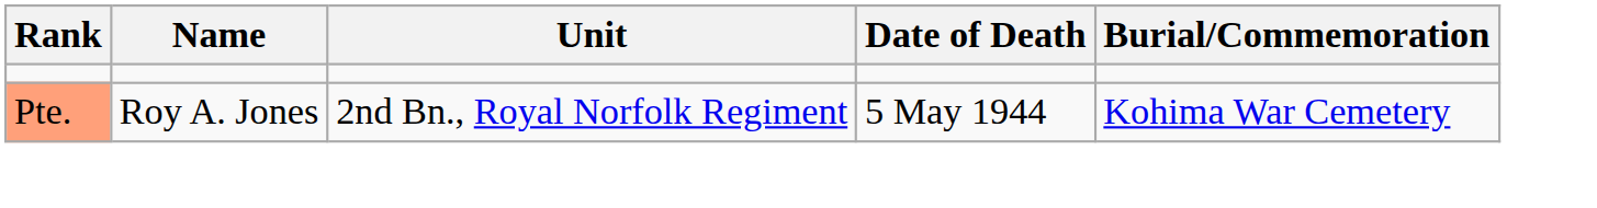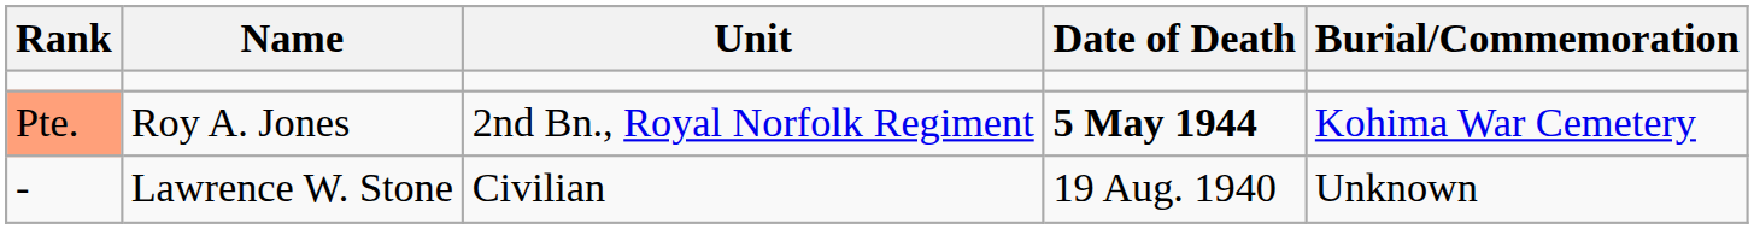 <table class="wikitable">
 <tr>
 <th>Rank</th>
 <th>Name</th>
 <th>Unit</th>
 <th>Date of Death</th>
 <th>Burial/Commemoration</th>
 </tr>
 <tr>
 <td></td>
 <td></td>
 <td></td>
 <td></td>
 <td></td>
 </tr>
 <tr>
 <td style="background: lightsalmon;">Pte.</td>
 <td>Roy A. Jones</td>
 <td>2nd Bn., <a href='#'>Royal Norfolk Regiment</a></td>
-<td>5 May 1944</td>
+<td><strong>5 May 1944</strong></td>
 <td><a href='#'>Kohima War Cemetery</a></td>
 </tr>
+<tr>
+<td>-</td>
+<td>Lawrence W. Stone</td>
+<td>Civilian</td>
+<td>19 Aug. 1940</td>
+<td>Unknown</td>
+</tr>
 </table>
